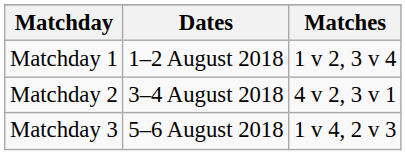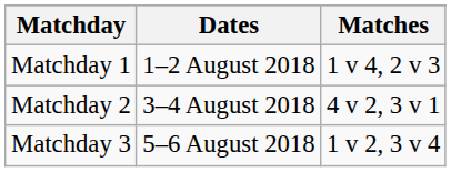 <table class="wikitable" style="text-align:center">
 <tr>
 </tr>
 <tr>
 <th>Matchday</th>
 <th>Dates</th>
 <th>Matches</th>
 </tr>
 <tr>
 <td>Matchday 1</td>
 <td>1–2 August 2018</td>
-<td>1 v 2, 3 v 4</td>
+<td>1 v 4, 2 v 3</td>
 </tr>
 <tr>
 <td>Matchday 2</td>
 <td>3–4 August 2018</td>
 <td>4 v 2, 3 v 1</td>
 </tr>
 <tr>
 <td>Matchday 3</td>
 <td>5–6 August 2018</td>
-<td>1 v 4, 2 v 3</td>
+<td>1 v 2, 3 v 4</td>
 </tr>
 </table>
